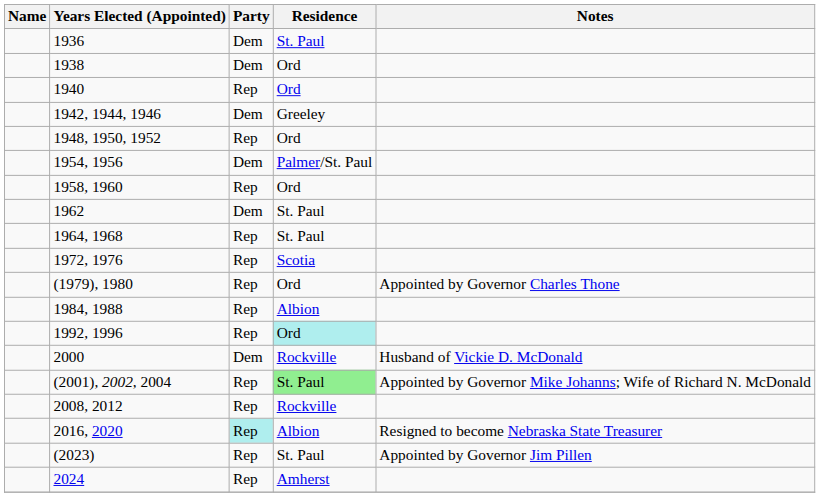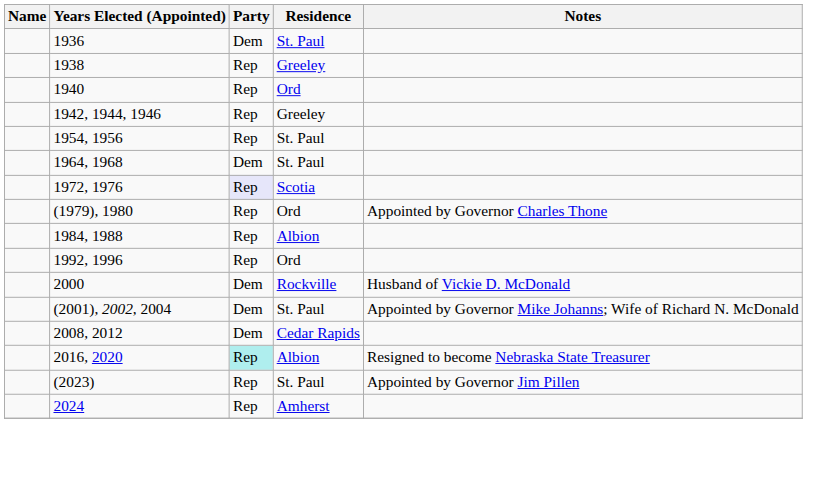 <table class="wikitable sortable">
 <tr>
 <th>Name</th>
 <th>Years Elected (Appointed)</th>
 <th>Party</th>
 <th>Residence</th>
 <th>Notes</th>
 </tr>
 <tr>
 <td></td>
 <td>1936</td>
 <td>Dem</td>
 <td><a href='#'>St. Paul</a></td>
 <td></td>
 </tr>
 <tr>
 <td></td>
 <td>1938</td>
-<td>Dem</td>
-<td>Ord</td>
+<td>Rep</td>
+<td><a href='#'>Greeley</a></td>
 <td></td>
 </tr>
 <tr>
 <td></td>
 <td>1940</td>
 <td>Rep</td>
 <td><a href='#'>Ord</a></td>
 <td></td>
 </tr>
 <tr>
 <td></td>
 <td>1942, 1944, 1946</td>
-<td>Dem</td>
+<td>Rep</td>
 <td>Greeley</td>
 <td></td>
 </tr>
 <tr>
 <td></td>
-<td>1948, 1950, 1952</td>
+<td>1954, 1956</td>
 <td>Rep</td>
-<td>Ord</td>
+<td>St. Paul</td>
 <td></td>
 </tr>
 <tr>
 <td></td>
-<td>1954, 1956</td>
-<td>Dem</td>
-<td><a href='#'>Palmer</a>/St. Paul</td>
-<td></td>
-</tr>
-<tr>
-<td></td>
-<td>1958, 1960</td>
-<td>Rep</td>
-<td>Ord</td>
-<td></td>
-</tr>
-<tr>
-<td></td>
-<td>1962</td>
+<td>1964, 1968</td>
 <td>Dem</td>
 <td>St. Paul</td>
 <td></td>
 </tr>
 <tr>
 <td></td>
-<td>1964, 1968</td>
-<td>Rep</td>
-<td>St. Paul</td>
-<td></td>
-</tr>
-<tr>
-<td></td>
 <td>1972, 1976</td>
-<td>Rep</td>
+<td style="background: lavender;">Rep</td>
 <td><a href='#'>Scotia</a></td>
 <td></td>
 </tr>
 <tr>
 <td></td>
 <td>(1979), 1980</td>
 <td>Rep</td>
 <td>Ord</td>
 <td>Appointed by Governor <a href='#'>Charles Thone</a></td>
 </tr>
 <tr>
 <td></td>
 <td>1984, 1988</td>
 <td>Rep</td>
 <td><a href='#'>Albion</a></td>
 <td></td>
 </tr>
 <tr>
 <td></td>
 <td>1992, 1996</td>
 <td>Rep</td>
-<td style="background: paleturquoise;">Ord</td>
+<td>Ord</td>
 <td></td>
 </tr>
 <tr>
 <td></td>
 <td>2000</td>
 <td>Dem</td>
 <td><a href='#'>Rockville</a></td>
 <td>Husband of <a href='#'>Vickie D. McDonald</a></td>
 </tr>
 <tr>
 <td></td>
 <td>(2001), <em>2002</em>, 2004</td>
-<td>Rep</td>
-<td style="background: lightgreen;">St. Paul</td>
+<td>Dem</td>
+<td>St. Paul</td>
 <td>Appointed by Governor <a href='#'>Mike Johanns</a>; Wife of Richard N. McDonald</td>
 </tr>
 <tr>
 <td></td>
 <td>2008, 2012</td>
-<td>Rep</td>
-<td><a href='#'>Rockville</a></td>
+<td>Dem</td>
+<td><a href='#'>Cedar Rapids</a></td>
 <td></td>
 </tr>
 <tr>
 <td></td>
 <td>2016, <a href='#'>2020</a></td>
 <td style="background: paleturquoise;">Rep</td>
 <td><a href='#'>Albion</a></td>
 <td>Resigned to become <a href='#'>Nebraska State Treasurer</a></td>
 </tr>
 <tr>
 <td></td>
 <td>(2023)</td>
 <td>Rep</td>
 <td>St. Paul</td>
 <td>Appointed by Governor <a href='#'>Jim Pillen</a></td>
 </tr>
 <tr>
 <td></td>
 <td><a href='#'>2024</a></td>
 <td>Rep</td>
 <td><a href='#'>Amherst</a></td>
 <td></td>
 </tr>
 <tr>
 </tr>
 </table>
